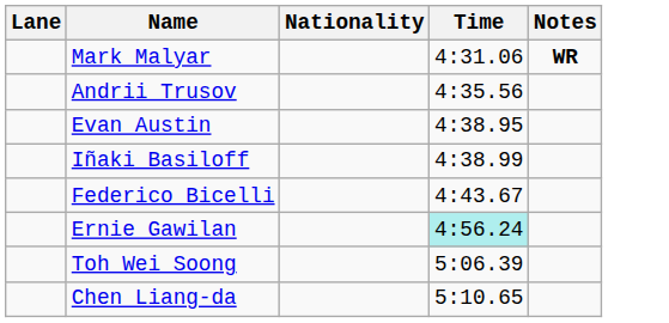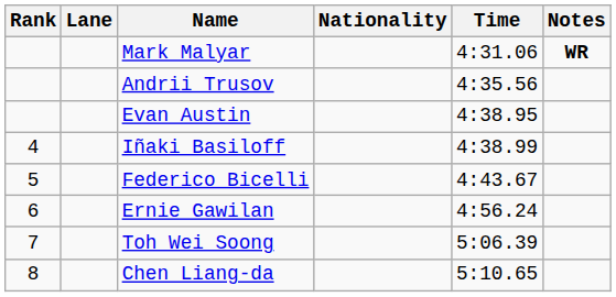 <table class="wikitable sortable" style="text-align:center">
 <tr>
+<th>Rank</th>
 <th>Lane</th>
 <th>Name</th>
 <th>Nationality</th>
 <th>Time</th>
 <th>Notes</th>
 </tr>
 <tr>
 <td></td>
+<td></td>
 <td align="left"><a href='#'>Mark Malyar</a></td>
 <td align="left"></td>
 <td>4:31.06</td>
 <td><strong>WR</strong></td>
 </tr>
 <tr>
+<td></td>
 <td></td>
 <td align="left"><a href='#'>Andrii Trusov</a></td>
 <td align="left"></td>
 <td>4:35.56</td>
 <td></td>
 </tr>
 <tr>
 <td></td>
+<td></td>
 <td align="left"><a href='#'>Evan Austin</a></td>
 <td align="left"></td>
 <td>4:38.95</td>
 <td></td>
 </tr>
 <tr>
+<td>4</td>
 <td></td>
 <td align="left"><a href='#'>Iñaki Basiloff</a></td>
 <td align="left"></td>
 <td>4:38.99</td>
 <td></td>
 </tr>
 <tr>
+<td>5</td>
 <td></td>
 <td align="left"><a href='#'>Federico Bicelli</a></td>
 <td align="left"></td>
 <td>4:43.67</td>
 <td></td>
 </tr>
 <tr>
+<td>6</td>
 <td></td>
 <td align="left"><a href='#'>Ernie Gawilan</a></td>
 <td align="left"></td>
-<td style="background: paleturquoise;">4:56.24</td>
+<td>4:56.24</td>
 <td></td>
 </tr>
 <tr>
+<td>7</td>
 <td></td>
 <td align="left"><a href='#'>Toh Wei Soong</a></td>
 <td align="left"></td>
 <td>5:06.39</td>
 <td></td>
 </tr>
 <tr>
+<td>8</td>
 <td></td>
 <td align="left"><a href='#'>Chen Liang-da</a></td>
 <td align="left"></td>
 <td>5:10.65</td>
 <td></td>
 </tr>
 </table>
